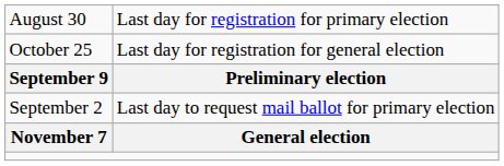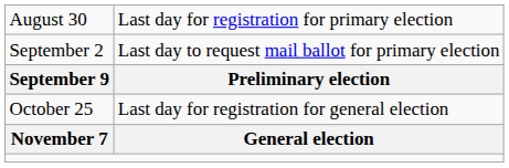 <table class="wikitable">
 <tr>
 <td>August 30</td>
 <td>Last day for <a href='#'>registration</a> for primary election</td>
 </tr>
 <tr>
-<td>October 25</td>
-<td>Last day for registration for general election</td>
+<td>September 2</td>
+<td>Last day to request <a href='#'>mail ballot</a> for primary election</td>
 </tr>
 <tr>
 <th>September 9</th>
 <th>Preliminary election</th>
 </tr>
 <tr>
-<td>September 2</td>
-<td>Last day to request <a href='#'>mail ballot</a> for primary election</td>
+<td>October 25</td>
+<td>Last day for registration for general election</td>
 </tr>
 <tr>
 <th>November 7</th>
 <th>General election</th>
 </tr>
 <tr>
 <td colspan="2"></td>
 </tr>
 </table>
